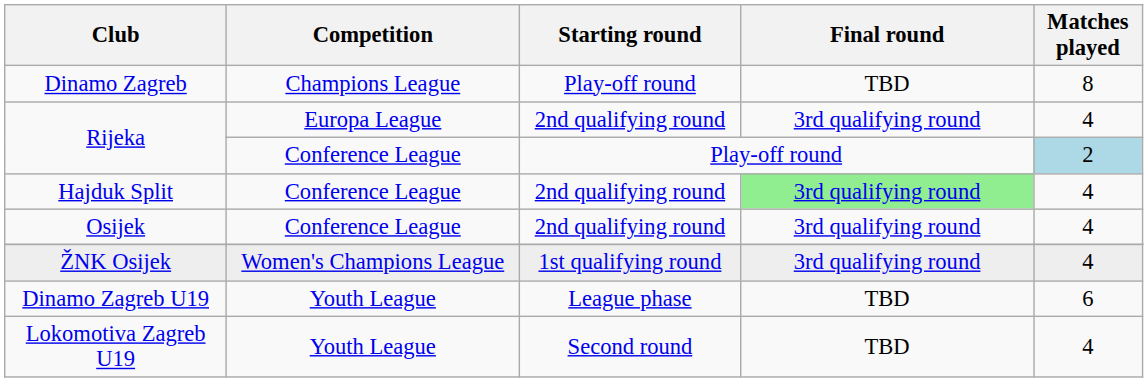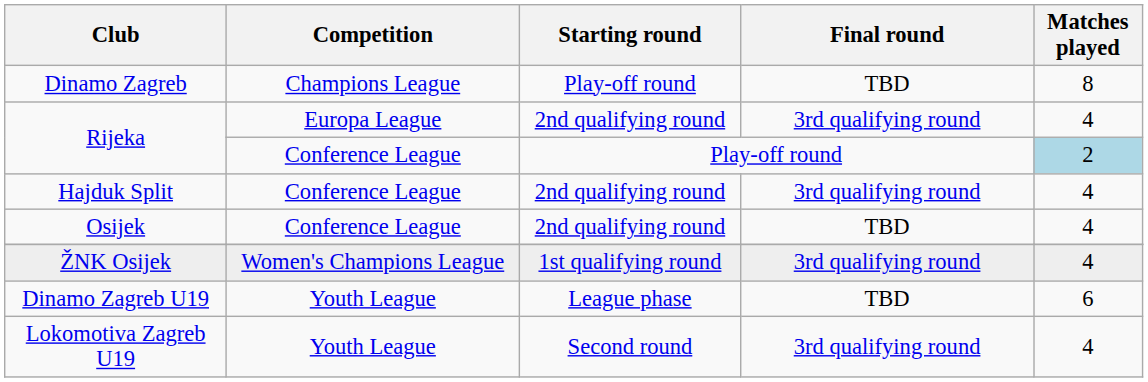 <table class="wikitable" style="text-align: center">
 <tr>
 <th width=150>Club</th>
 <th width=200>Competition</th>
 <th width=150>Starting round</th>
 <th width=200>Final round</th>
 <th width=70>Matches played</th>
 </tr>
 <tr>
 <td><a href='#'>Dinamo Zagreb</a></td>
 <td><a href='#'>Champions League</a></td>
 <td><a href='#'>Play-off round</a></td>
 <td>TBD</td>
 <td>8</td>
 </tr>
 <tr>
 <td rowspan=2><a href='#'>Rijeka</a></td>
 <td><a href='#'>Europa League</a></td>
 <td><a href='#'>2nd qualifying round</a></td>
 <td><a href='#'>3rd qualifying round</a></td>
 <td>4</td>
 </tr>
 <tr>
 <td><a href='#'>Conference League</a></td>
 <td colspan=2><a href='#'>Play-off round</a></td>
 <td style="background: lightblue;">2</td>
 </tr>
 <tr>
 <td><a href='#'>Hajduk Split</a></td>
 <td><a href='#'>Conference League</a></td>
 <td><a href='#'>2nd qualifying round</a></td>
-<td style="background: lightgreen;"><a href='#'>3rd qualifying round</a></td>
+<td><a href='#'>3rd qualifying round</a></td>
 <td>4</td>
 </tr>
 <tr>
 <td><a href='#'>Osijek</a></td>
 <td><a href='#'>Conference League</a></td>
 <td><a href='#'>2nd qualifying round</a></td>
-<td><a href='#'>3rd qualifying round</a></td>
+<td>TBD</td>
 <td>4</td>
 </tr>
 <tr>
 </tr>
 <tr bgcolor=#EEEEEE>
 <td><a href='#'>ŽNK Osijek</a></td>
 <td><a href='#'>Women's Champions League</a></td>
 <td><a href='#'>1st qualifying round</a></td>
 <td><a href='#'>3rd qualifying round</a></td>
 <td>4</td>
 </tr>
 <tr>
 <td><a href='#'>Dinamo Zagreb U19</a></td>
 <td><a href='#'>Youth League</a></td>
 <td><a href='#'>League phase</a></td>
 <td>TBD</td>
 <td>6</td>
 </tr>
 <tr>
 <td><a href='#'>Lokomotiva Zagreb U19</a></td>
 <td><a href='#'>Youth League</a></td>
 <td><a href='#'>Second round</a></td>
-<td>TBD</td>
+<td><a href='#'>3rd qualifying round</a></td>
 <td>4</td>
 </tr>
 </table>
